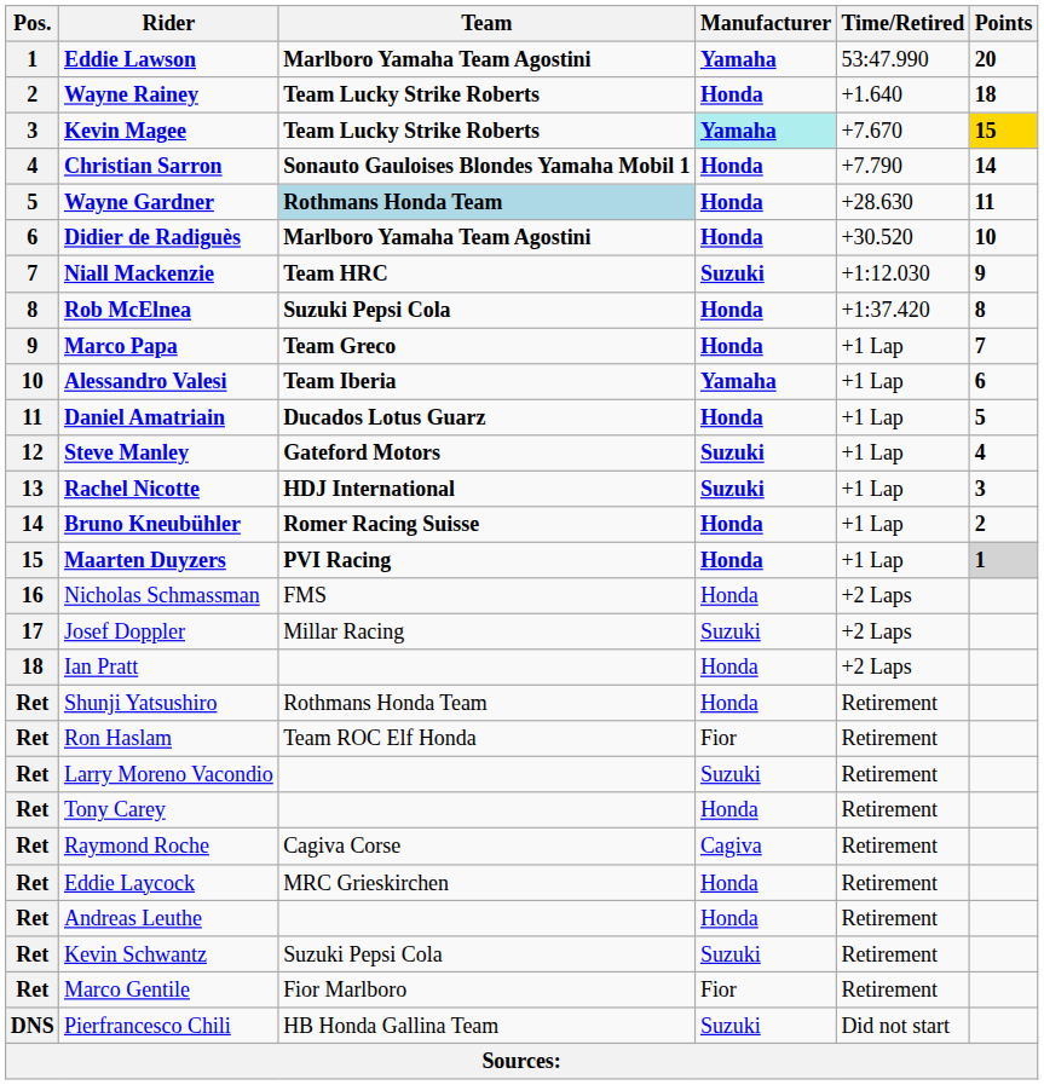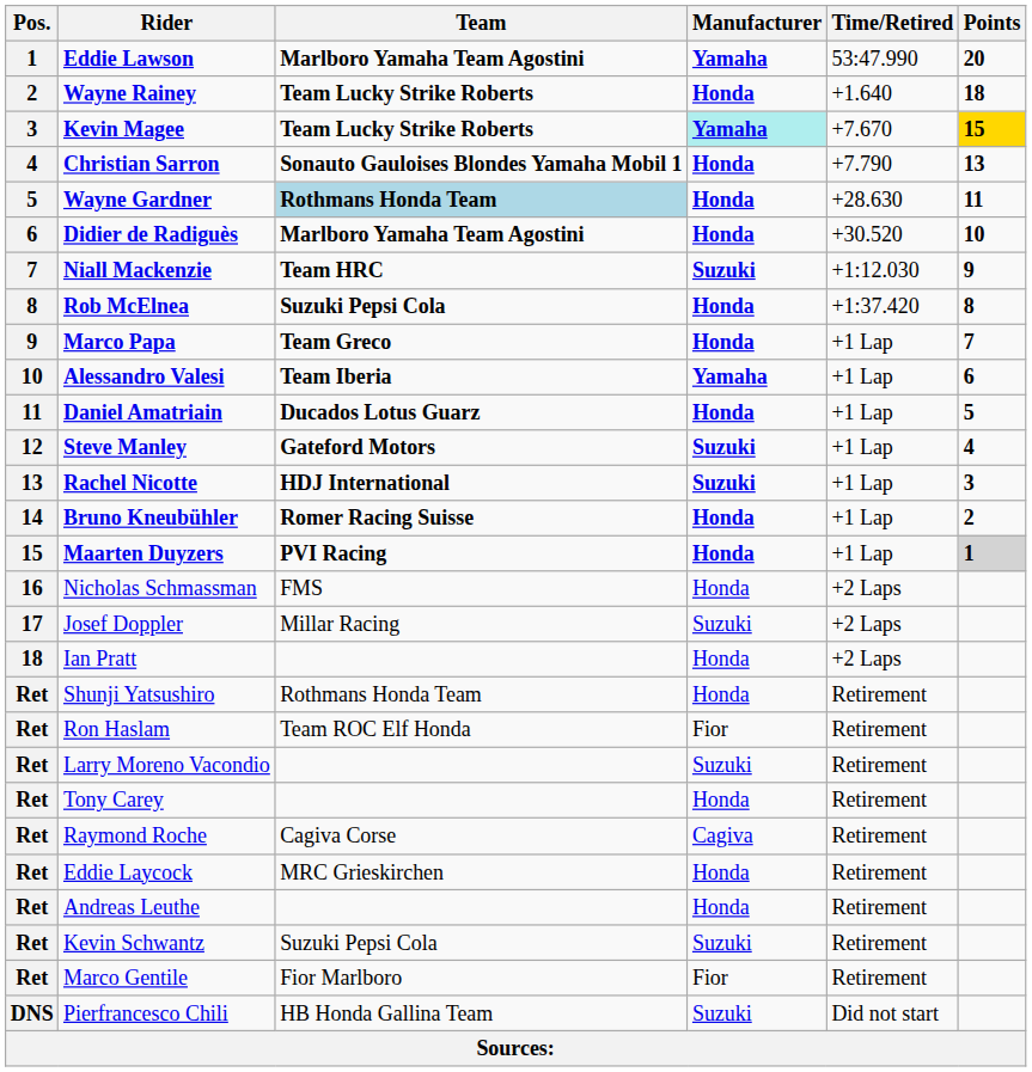 <table class="wikitable" style="font-size: 95%;">
 <tr>
 <th>Pos.</th>
 <th>Rider</th>
 <th>Team</th>
 <th>Manufacturer</th>
 <th>Time/Retired</th>
 <th>Points</th>
 </tr>
 <tr>
 <th>1</th>
 <td> <strong><a href='#'>Eddie Lawson</a></strong></td>
 <td><strong>Marlboro Yamaha Team Agostini</strong></td>
 <td><strong><a href='#'>Yamaha</a></strong></td>
 <td>53:47.990</td>
 <td><strong>20</strong></td>
 </tr>
 <tr>
 <th>2</th>
 <td> <strong><a href='#'>Wayne Rainey</a></strong></td>
 <td><strong>Team Lucky Strike Roberts</strong></td>
 <td><strong><a href='#'>Honda</a></strong></td>
 <td>+1.640</td>
 <td><strong>18</strong></td>
 </tr>
 <tr>
 <th>3</th>
 <td> <strong><a href='#'>Kevin Magee</a></strong></td>
 <td><strong>Team Lucky Strike Roberts</strong></td>
 <td style="background: paleturquoise;"><strong><a href='#'>Yamaha</a></strong></td>
 <td>+7.670</td>
 <td style="background: gold;"><strong>15</strong></td>
 </tr>
 <tr>
 <th>4</th>
 <td> <strong><a href='#'>Christian Sarron</a></strong></td>
 <td><strong>Sonauto Gauloises Blondes Yamaha Mobil 1</strong></td>
 <td><strong><a href='#'>Honda</a></strong></td>
 <td>+7.790</td>
-<td><strong>14</strong></td>
+<td><strong>13</strong></td>
 </tr>
 <tr>
 <th>5</th>
 <td> <strong><a href='#'>Wayne Gardner</a></strong></td>
 <td style="background: lightblue;"><strong>Rothmans Honda Team</strong></td>
 <td><strong><a href='#'>Honda</a></strong></td>
 <td>+28.630</td>
 <td><strong>11</strong></td>
 </tr>
 <tr>
 <th>6</th>
 <td> <strong><a href='#'>Didier de Radiguès</a></strong></td>
 <td><strong>Marlboro Yamaha Team Agostini</strong></td>
 <td><strong><a href='#'>Honda</a></strong></td>
 <td>+30.520</td>
 <td><strong>10</strong></td>
 </tr>
 <tr>
 <th>7</th>
 <td> <strong><a href='#'>Niall Mackenzie</a></strong></td>
 <td><strong>Team HRC</strong></td>
 <td><strong><a href='#'>Suzuki</a></strong></td>
 <td>+1:12.030</td>
 <td><strong>9</strong></td>
 </tr>
 <tr>
 <th>8</th>
 <td> <strong><a href='#'>Rob McElnea</a></strong></td>
 <td><strong>Suzuki Pepsi Cola</strong></td>
 <td><strong><a href='#'>Honda</a></strong></td>
 <td>+1:37.420</td>
 <td><strong>8</strong></td>
 </tr>
 <tr>
 <th>9</th>
 <td> <strong><a href='#'>Marco Papa</a></strong></td>
 <td><strong>Team Greco</strong></td>
 <td><strong><a href='#'>Honda</a></strong></td>
 <td>+1 Lap</td>
 <td><strong>7</strong></td>
 </tr>
 <tr>
 <th>10</th>
 <td> <strong><a href='#'>Alessandro Valesi</a></strong></td>
 <td><strong>Team Iberia</strong></td>
 <td><strong><a href='#'>Yamaha</a></strong></td>
 <td>+1 Lap</td>
 <td><strong>6</strong></td>
 </tr>
 <tr>
 <th>11</th>
 <td> <strong><a href='#'>Daniel Amatriain</a></strong></td>
 <td><strong>Ducados Lotus Guarz</strong></td>
 <td><strong><a href='#'>Honda</a></strong></td>
 <td>+1 Lap</td>
 <td><strong>5</strong></td>
 </tr>
 <tr>
 <th>12</th>
 <td> <strong><a href='#'>Steve Manley</a></strong></td>
 <td><strong>Gateford Motors</strong></td>
 <td><strong><a href='#'>Suzuki</a></strong></td>
 <td>+1 Lap</td>
 <td><strong>4</strong></td>
 </tr>
 <tr>
 <th>13</th>
 <td> <strong><a href='#'>Rachel Nicotte</a></strong></td>
 <td><strong>HDJ International</strong></td>
 <td><strong><a href='#'>Suzuki</a></strong></td>
 <td>+1 Lap</td>
 <td><strong>3</strong></td>
 </tr>
 <tr>
 <th>14</th>
 <td> <strong><a href='#'>Bruno Kneubühler</a></strong></td>
 <td><strong>Romer Racing Suisse</strong></td>
 <td><strong><a href='#'>Honda</a></strong></td>
 <td>+1 Lap</td>
 <td><strong>2</strong></td>
 </tr>
 <tr>
 <th>15</th>
 <td> <strong><a href='#'>Maarten Duyzers</a></strong></td>
 <td><strong>PVI Racing</strong></td>
 <td><strong><a href='#'>Honda</a></strong></td>
 <td>+1 Lap</td>
 <td style="background: lightgrey;"><strong>1</strong></td>
 </tr>
 <tr>
 <th>16</th>
 <td> <a href='#'>Nicholas Schmassman</a></td>
 <td>FMS</td>
 <td><a href='#'>Honda</a></td>
 <td>+2 Laps</td>
 <td></td>
 </tr>
 <tr>
 <th>17</th>
 <td> <a href='#'>Josef Doppler</a></td>
 <td>Millar Racing</td>
 <td><a href='#'>Suzuki</a></td>
 <td>+2 Laps</td>
 <td></td>
 </tr>
 <tr>
 <th>18</th>
 <td> <a href='#'>Ian Pratt</a></td>
 <td></td>
 <td><a href='#'>Honda</a></td>
 <td>+2 Laps</td>
 <td></td>
 </tr>
 <tr>
 <th>Ret</th>
 <td> <a href='#'>Shunji Yatsushiro</a></td>
 <td>Rothmans Honda Team</td>
 <td><a href='#'>Honda</a></td>
 <td>Retirement</td>
 <td></td>
 </tr>
 <tr>
 <th>Ret</th>
 <td> <a href='#'>Ron Haslam</a></td>
 <td>Team ROC Elf Honda</td>
 <td>Fior</td>
 <td>Retirement</td>
 <td></td>
 </tr>
 <tr>
 <th>Ret</th>
 <td> <a href='#'>Larry Moreno Vacondio</a></td>
 <td></td>
 <td><a href='#'>Suzuki</a></td>
 <td>Retirement</td>
 <td></td>
 </tr>
 <tr>
 <th>Ret</th>
 <td> <a href='#'>Tony Carey</a></td>
 <td></td>
 <td><a href='#'>Honda</a></td>
 <td>Retirement</td>
 <td></td>
 </tr>
 <tr>
 <th>Ret</th>
 <td> <a href='#'>Raymond Roche</a></td>
 <td>Cagiva Corse</td>
 <td><a href='#'>Cagiva</a></td>
 <td>Retirement</td>
 <td></td>
 </tr>
 <tr>
 <th>Ret</th>
 <td> <a href='#'>Eddie Laycock</a></td>
 <td>MRC Grieskirchen</td>
 <td><a href='#'>Honda</a></td>
 <td>Retirement</td>
 <td></td>
 </tr>
 <tr>
 <th>Ret</th>
 <td> <a href='#'>Andreas Leuthe</a></td>
 <td></td>
 <td><a href='#'>Honda</a></td>
 <td>Retirement</td>
 <td></td>
 </tr>
 <tr>
 <th>Ret</th>
 <td> <a href='#'>Kevin Schwantz</a></td>
 <td>Suzuki Pepsi Cola</td>
 <td><a href='#'>Suzuki</a></td>
 <td>Retirement</td>
 <td></td>
 </tr>
 <tr>
 <th>Ret</th>
 <td> <a href='#'>Marco Gentile</a></td>
 <td>Fior Marlboro</td>
 <td>Fior</td>
 <td>Retirement</td>
 <td></td>
 </tr>
 <tr>
 <th>DNS</th>
 <td> <a href='#'>Pierfrancesco Chili</a></td>
 <td>HB Honda Gallina Team</td>
 <td><a href='#'>Suzuki</a></td>
 <td>Did not start</td>
 <td></td>
 </tr>
 <tr>
 <th colspan=8>Sources:</th>
 </tr>
 </table>
